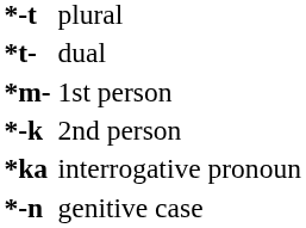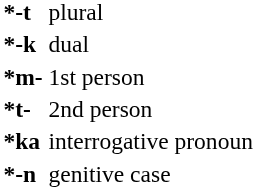 <table>
 <tr>
 <td><strong>*-t</strong></td>
 <td>plural</td>
 </tr>
 <tr>
-<td><strong>*t-</strong></td>
+<td><strong>*-k</strong></td>
 <td>dual</td>
 </tr>
 <tr>
 <td><strong>*m-</strong></td>
 <td>1st person</td>
 </tr>
 <tr>
-<td><strong>*-k</strong></td>
+<td><strong>*t-</strong></td>
 <td>2nd person</td>
 </tr>
 <tr>
 <td><strong>*ka</strong></td>
 <td>interrogative pronoun</td>
 </tr>
 <tr>
 <td><strong>*-n</strong></td>
 <td>genitive case</td>
 </tr>
 </table>
